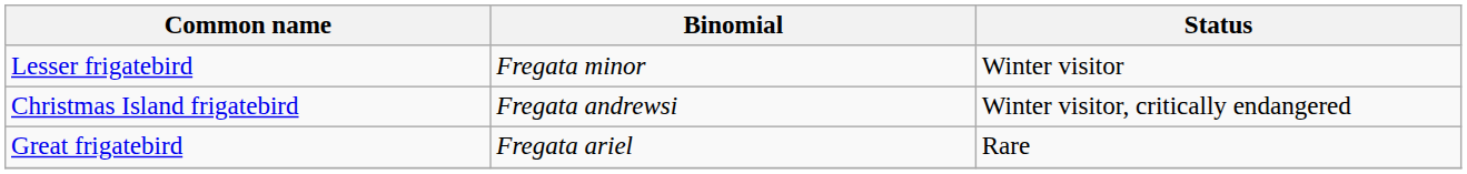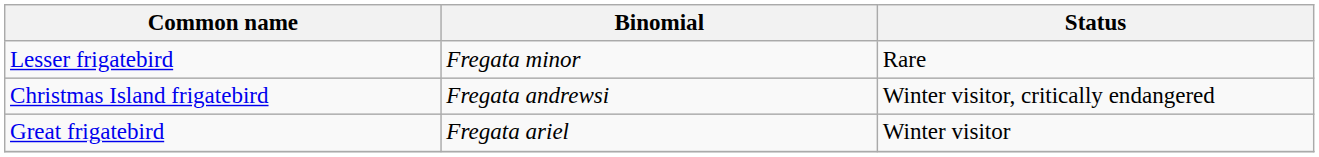 <table width=72% class="wikitable">
 <tr>
 <th width=24%>Common name</th>
 <th width=24%>Binomial</th>
 <th width=24%>Status</th>
 </tr>
 <tr>
 <td><a href='#'>Lesser frigatebird</a></td>
 <td><em>Fregata minor</em></td>
-<td>Winter visitor</td>
+<td>Rare</td>
 </tr>
 <tr>
 <td><a href='#'>Christmas Island frigatebird</a></td>
 <td><em>Fregata andrewsi</em></td>
 <td>Winter visitor, critically endangered</td>
 </tr>
 <tr>
 <td><a href='#'>Great frigatebird</a></td>
 <td><em>Fregata ariel</em></td>
-<td>Rare</td>
+<td>Winter visitor</td>
 </tr>
 <tr>
 </tr>
 </table>
